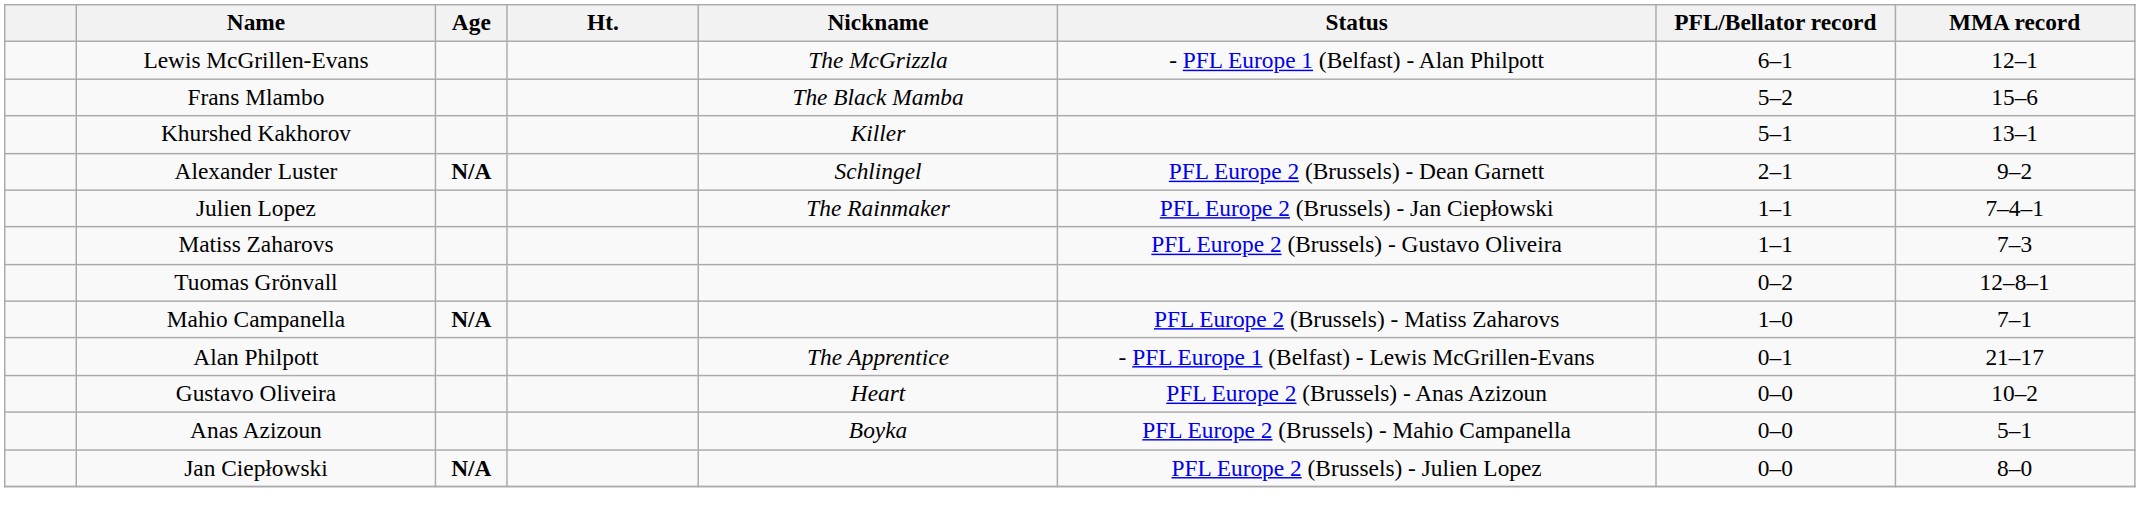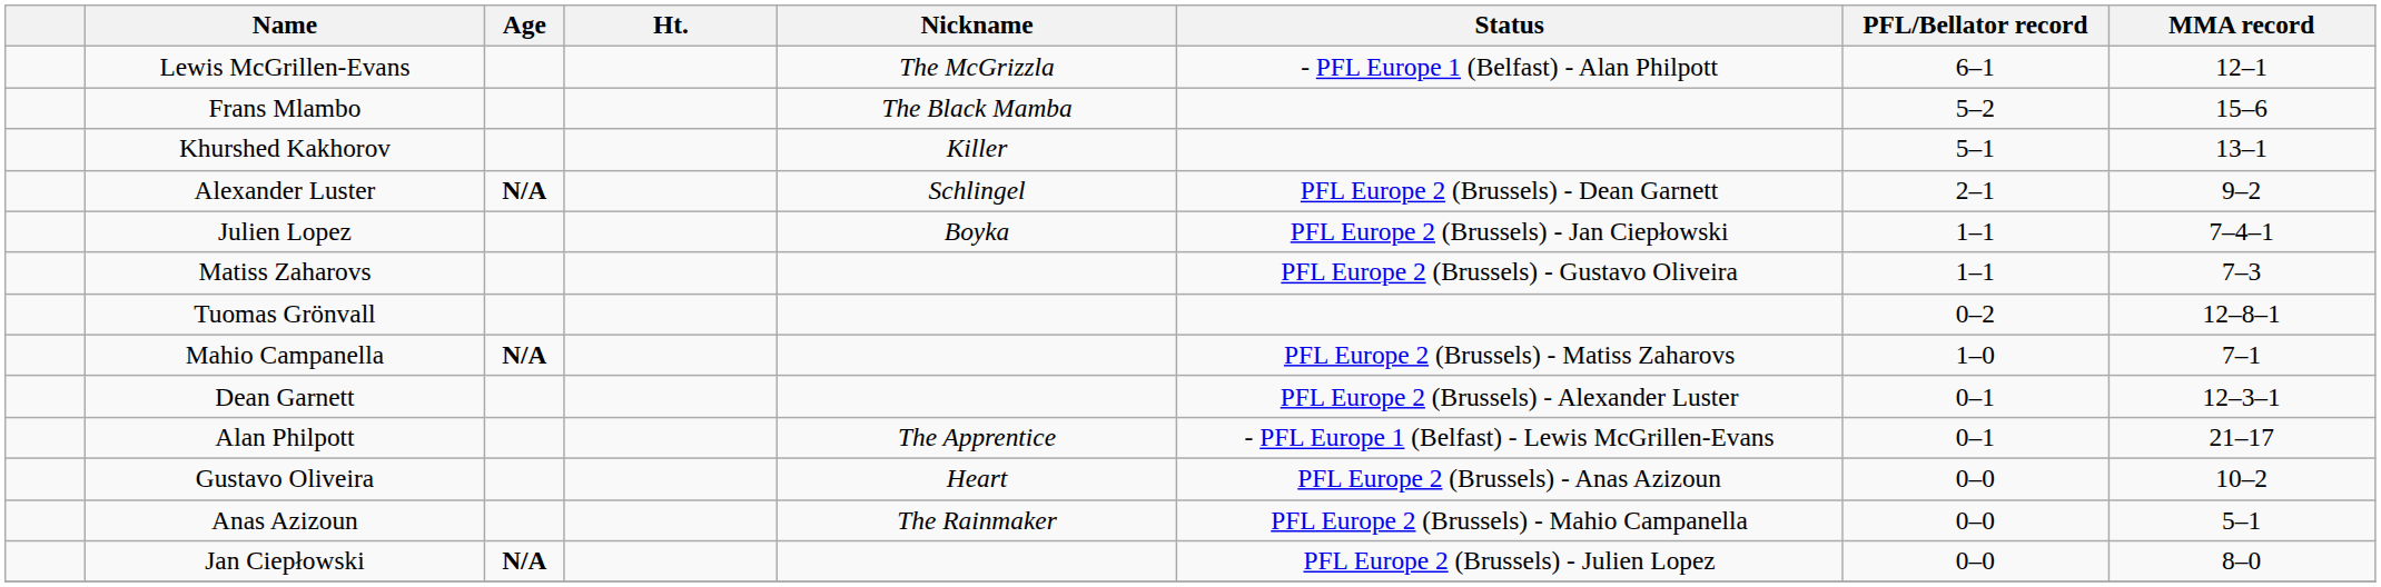 <table class="wikitable sortable" style="text-align:center;">
 <tr>
 <th width=3%></th>
 <th width=15%>Name</th>
 <th width=3%>Age</th>
 <th width=8%>Ht.</th>
 <th width="15%">Nickname</th>
 <th width=25%>Status</th>
 <th width=10%>PFL/Bellator record</th>
 <th width="10%">MMA record</th>
 </tr>
 <tr>
 <td></td>
 <td>Lewis McGrillen-Evans</td>
 <td></td>
 <td></td>
 <td><em>The McGrizzla</em></td>
 <td> - <a href='#'>PFL Europe 1</a> (Belfast) - Alan Philpott</td>
 <td>6–1</td>
 <td>12–1</td>
 </tr>
 <tr>
 <td></td>
 <td>Frans Mlambo</td>
 <td></td>
 <td></td>
 <td><em>The Black Mamba</em></td>
 <td></td>
 <td>5–2</td>
 <td>15–6</td>
 </tr>
 <tr>
 <td></td>
 <td>Khurshed Kakhorov</td>
 <td></td>
 <td></td>
 <td><em>Killer</em></td>
 <td></td>
 <td>5–1</td>
 <td>13–1</td>
 </tr>
 <tr>
 <td></td>
 <td>Alexander Luster</td>
 <td><strong>N/A</strong></td>
 <td></td>
 <td><em>Schlingel</em></td>
 <td><a href='#'>PFL Europe 2</a> (Brussels) - Dean Garnett</td>
 <td>2–1</td>
 <td>9–2</td>
 </tr>
 <tr>
 <td></td>
 <td>Julien Lopez</td>
 <td></td>
 <td></td>
-<td><em>The Rainmaker</em></td>
+<td><em>Boyka</em></td>
 <td><a href='#'>PFL Europe 2</a> (Brussels) - Jan Ciepłowski</td>
 <td>1–1</td>
 <td>7–4–1</td>
 </tr>
 <tr>
 <td></td>
 <td>Matiss Zaharovs</td>
 <td></td>
 <td></td>
 <td></td>
 <td><a href='#'>PFL Europe 2</a> (Brussels) - Gustavo Oliveira</td>
 <td>1–1</td>
 <td>7–3</td>
 </tr>
 <tr>
 <td></td>
 <td>Tuomas Grönvall</td>
 <td></td>
 <td></td>
 <td></td>
 <td></td>
 <td>0–2</td>
 <td>12–8–1</td>
 </tr>
 <tr>
 <td></td>
 <td>Mahio Campanella</td>
 <td><strong>N/A</strong></td>
 <td></td>
 <td></td>
 <td><a href='#'>PFL Europe 2</a> (Brussels) - Matiss Zaharovs</td>
 <td>1–0</td>
 <td>7–1</td>
 </tr>
 <tr>
 <td></td>
+<td>Dean Garnett</td>
+<td></td>
+<td></td>
+<td></td>
+<td><a href='#'>PFL Europe 2</a> (Brussels) - Alexander Luster</td>
+<td>0–1</td>
+<td>12–3–1</td>
+</tr>
+<tr>
+<td></td>
 <td>Alan Philpott</td>
 <td></td>
 <td></td>
 <td><em>The Apprentice</em></td>
 <td> - <a href='#'>PFL Europe 1</a> (Belfast) - Lewis McGrillen-Evans</td>
 <td>0–1</td>
 <td>21–17</td>
 </tr>
 <tr>
 <td></td>
 <td>Gustavo Oliveira</td>
 <td></td>
 <td></td>
 <td><em>Heart</em></td>
 <td><a href='#'>PFL Europe 2</a> (Brussels) - Anas Azizoun</td>
 <td>0–0</td>
 <td>10–2</td>
 </tr>
 <tr>
 <td></td>
 <td>Anas Azizoun</td>
 <td></td>
 <td></td>
-<td><em>Boyka</em></td>
+<td><em>The Rainmaker</em></td>
 <td><a href='#'>PFL Europe 2</a> (Brussels) - Mahio Campanella</td>
 <td>0–0</td>
 <td>5–1</td>
 </tr>
 <tr>
 <td></td>
 <td>Jan Ciepłowski</td>
 <td><strong>N/A</strong></td>
 <td></td>
 <td></td>
 <td><a href='#'>PFL Europe 2</a> (Brussels) - Julien Lopez</td>
 <td>0–0</td>
 <td>8–0</td>
 </tr>
 <tr>
 </tr>
 </table>
